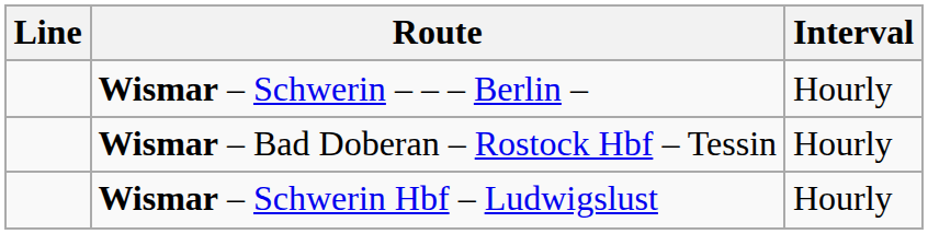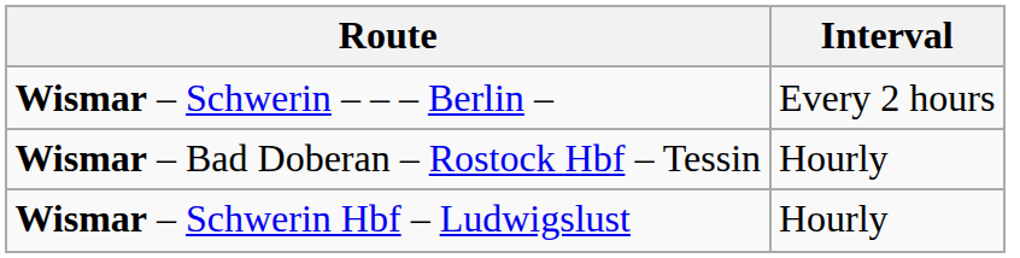 <table class="wikitable">
 <tr>
-<th>Line</th>
 <th>Route</th>
 <th>Interval</th>
 </tr>
 <tr>
-<td></td>
 <td><strong>Wismar</strong> – <a href='#'>Schwerin</a> –  –  – <a href='#'>Berlin</a>  – </td>
-<td>Hourly</td>
+<td>Every 2 hours</td>
 </tr>
 <tr>
-<td align="center"></td>
 <td><strong>Wismar</strong> – Bad Doberan – <a href='#'>Rostock Hbf</a> – Tessin</td>
 <td>Hourly</td>
 </tr>
 <tr>
-<td align="center"></td>
 <td><strong>Wismar</strong> – <a href='#'>Schwerin Hbf</a> – <a href='#'>Ludwigslust</a></td>
 <td>Hourly</td>
 </tr>
 </table>
